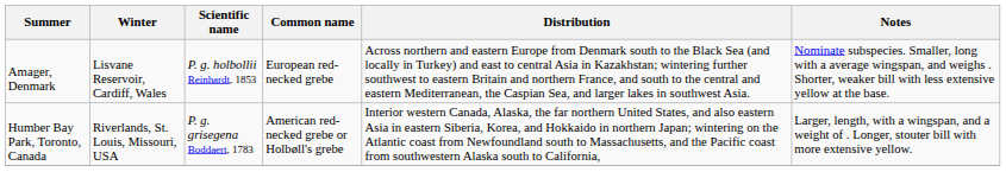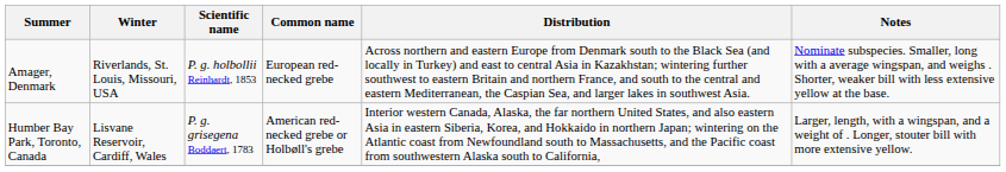 <table class="wikitable ">
 <tr>
 <th>Summer</th>
 <th>Winter</th>
 <th>Scientific name</th>
 <th>Common name</th>
 <th>Distribution</th>
 <th>Notes</th>
 </tr>
 <tr>
 <td><br>Amager, Denmark</td>
-<td><br>Lisvane Reservoir, Cardiff, Wales</td>
+<td><br>Riverlands, St. Louis, Missouri, USA</td>
 <td><em>P. g. holbollii</em> <small><a href='#'>Reinhardt</a>, 1853</small></td>
 <td>European red-necked grebe</td>
 <td>Across northern and eastern Europe from Denmark south to the Black Sea (and locally in Turkey) and east to central Asia in Kazakhstan; wintering further southwest to eastern Britain and northern France, and south to the central and eastern Mediterranean, the Caspian Sea, and larger lakes in southwest Asia.</td>
 <td><a href='#'>Nominate</a> subspecies. Smaller,  long with a  average wingspan, and weighs . Shorter, weaker bill with less extensive yellow at the base.</td>
 </tr>
 <tr>
 <td><br>Humber Bay Park, Toronto, Canada</td>
-<td><br>Riverlands, St. Louis, Missouri, USA</td>
+<td><br>Lisvane Reservoir, Cardiff, Wales</td>
 <td><em>P. g. grisegena</em> <small><a href='#'>Boddaert</a>, 1783</small></td>
 <td>American red-necked grebe or Holbøll's grebe</td>
 <td>Interior western Canada, Alaska, the far northern United States, and also eastern Asia in eastern Siberia, Korea, and Hokkaido in northern Japan; wintering on the Atlantic coast from Newfoundland south to Massachusetts, and the Pacific coast from southwestern Alaska south to California,</td>
 <td>Larger,  length, with a  wingspan, and a weight of . Longer, stouter bill with more extensive yellow.</td>
 </tr>
 <tr>
 </tr>
 </table>
